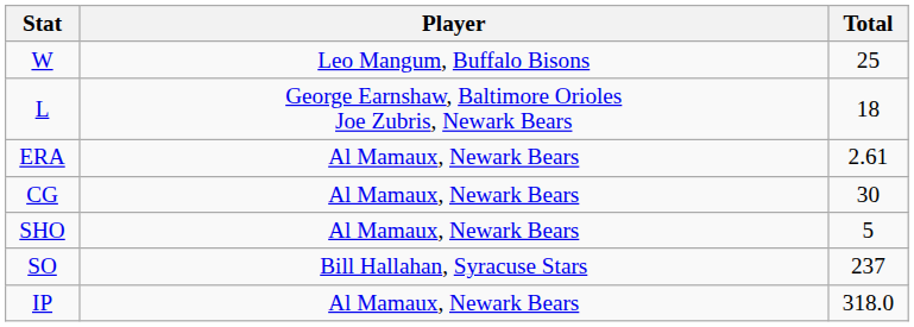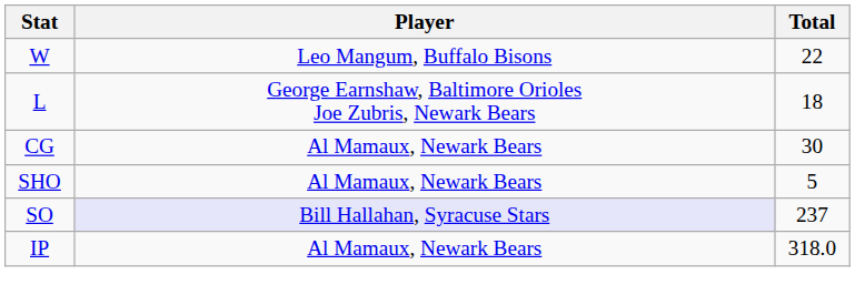 <table class="wikitable" width="40%" style="text-align:center;">
 <tr>
 <th width="5%">Stat</th>
 <th width="60%">Player</th>
 <th width="5%">Total</th>
 </tr>
 <tr>
 <td><a href='#'>W</a></td>
 <td><a href='#'>Leo Mangum</a>, <a href='#'>Buffalo Bisons</a></td>
-<td>25</td>
+<td>22</td>
 </tr>
 <tr>
 <td><a href='#'>L</a></td>
 <td><a href='#'>George Earnshaw</a>, <a href='#'>Baltimore Orioles</a> <br> <a href='#'>Joe Zubris</a>, <a href='#'>Newark Bears</a></td>
 <td>18</td>
-</tr>
-<tr>
-<td><a href='#'>ERA</a></td>
-<td><a href='#'>Al Mamaux</a>, <a href='#'>Newark Bears</a></td>
-<td>2.61</td>
 </tr>
 <tr>
 <td><a href='#'>CG</a></td>
 <td><a href='#'>Al Mamaux</a>, <a href='#'>Newark Bears</a></td>
 <td>30</td>
 </tr>
 <tr>
 <td><a href='#'>SHO</a></td>
 <td><a href='#'>Al Mamaux</a>, <a href='#'>Newark Bears</a></td>
 <td>5</td>
 </tr>
 <tr>
 <td><a href='#'>SO</a></td>
-<td><a href='#'>Bill Hallahan</a>, <a href='#'>Syracuse Stars</a></td>
+<td style="background: lavender;"><a href='#'>Bill Hallahan</a>, <a href='#'>Syracuse Stars</a></td>
 <td>237</td>
 </tr>
 <tr>
 <td><a href='#'>IP</a></td>
 <td><a href='#'>Al Mamaux</a>, <a href='#'>Newark Bears</a></td>
 <td>318.0</td>
 </tr>
 </table>
